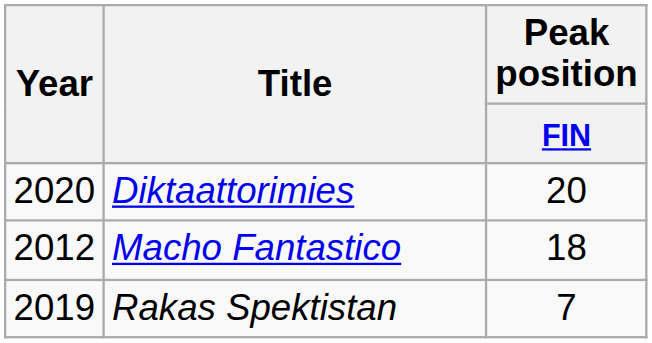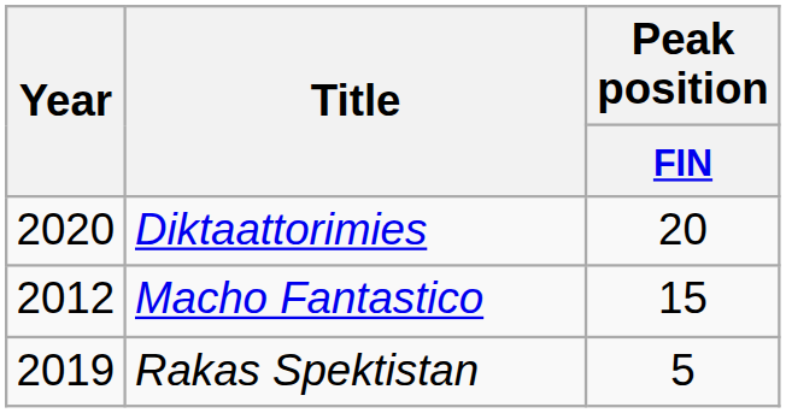 <table class="wikitable">
 <tr>
 <th align="center" rowspan="2" width="10">Year</th>
 <th align="center" rowspan="2" width="160">Title</th>
 <th align="center" colspan="1" width="20">Peak position</th>
 </tr>
 <tr>
 <th width="20"><small><a href='#'>FIN</a><br></small></th>
 </tr>
 <tr>
 <td>2020</td>
 <td><em><a href='#'>Diktaattorimies</a></em></td>
 <td style="text-align:center;">20</td>
 </tr>
 <tr>
 <td>2012</td>
 <td><em><a href='#'>Macho Fantastico</a></em></td>
-<td style="text-align:center;">18</td>
+<td style="text-align:center;">15</td>
 </tr>
 <tr>
 <td>2019</td>
 <td><em>Rakas Spektistan</em></td>
-<td style="text-align:center;">7<br></td>
+<td style="text-align:center;">5<br></td>
 </tr>
 </table>
